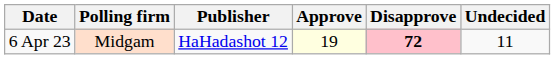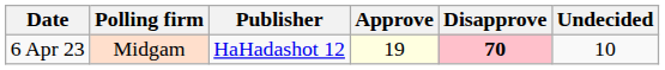 <table class="wikitable sortable" style="text-align:center; font-size:90%; line-height:13px">
 <tr>
 <th>Date</th>
 <th>Polling firm</th>
 <th>Publisher</th>
 <th>Approve</th>
 <th>Disapprove</th>
 <th>Undecided</th>
 </tr>
 <tr>
 <td data-sort-value=2023-04-06>6 Apr 23</td>
 <td style="background:#FFDFCC;">Midgam</td>
 <td><a href='#'>HaHadashot 12</a></td>
 <td style="background: lightyellow;">19</td>
-<td style=background:pink><strong>72</strong></td>
-<td>11</td>
+<td style=background:pink><strong>70</strong></td>
+<td>10</td>
 </tr>
 </table>
